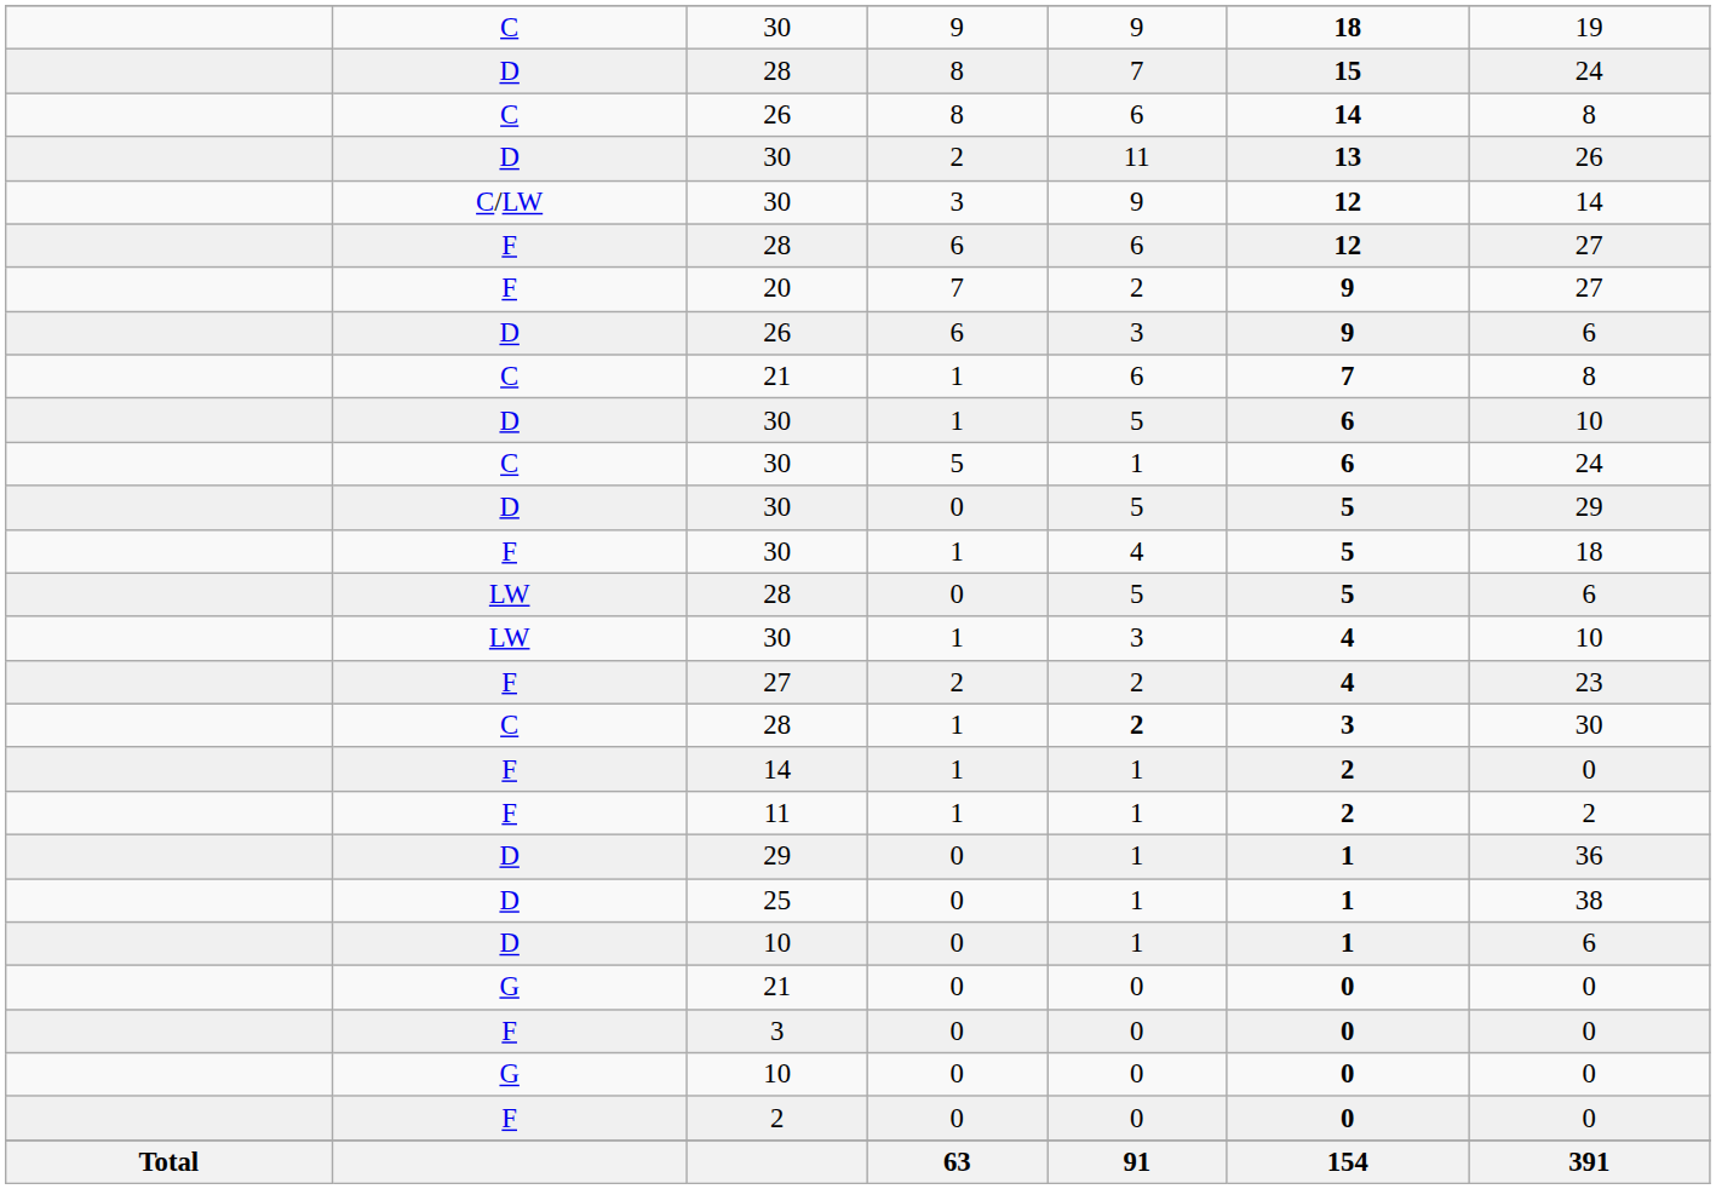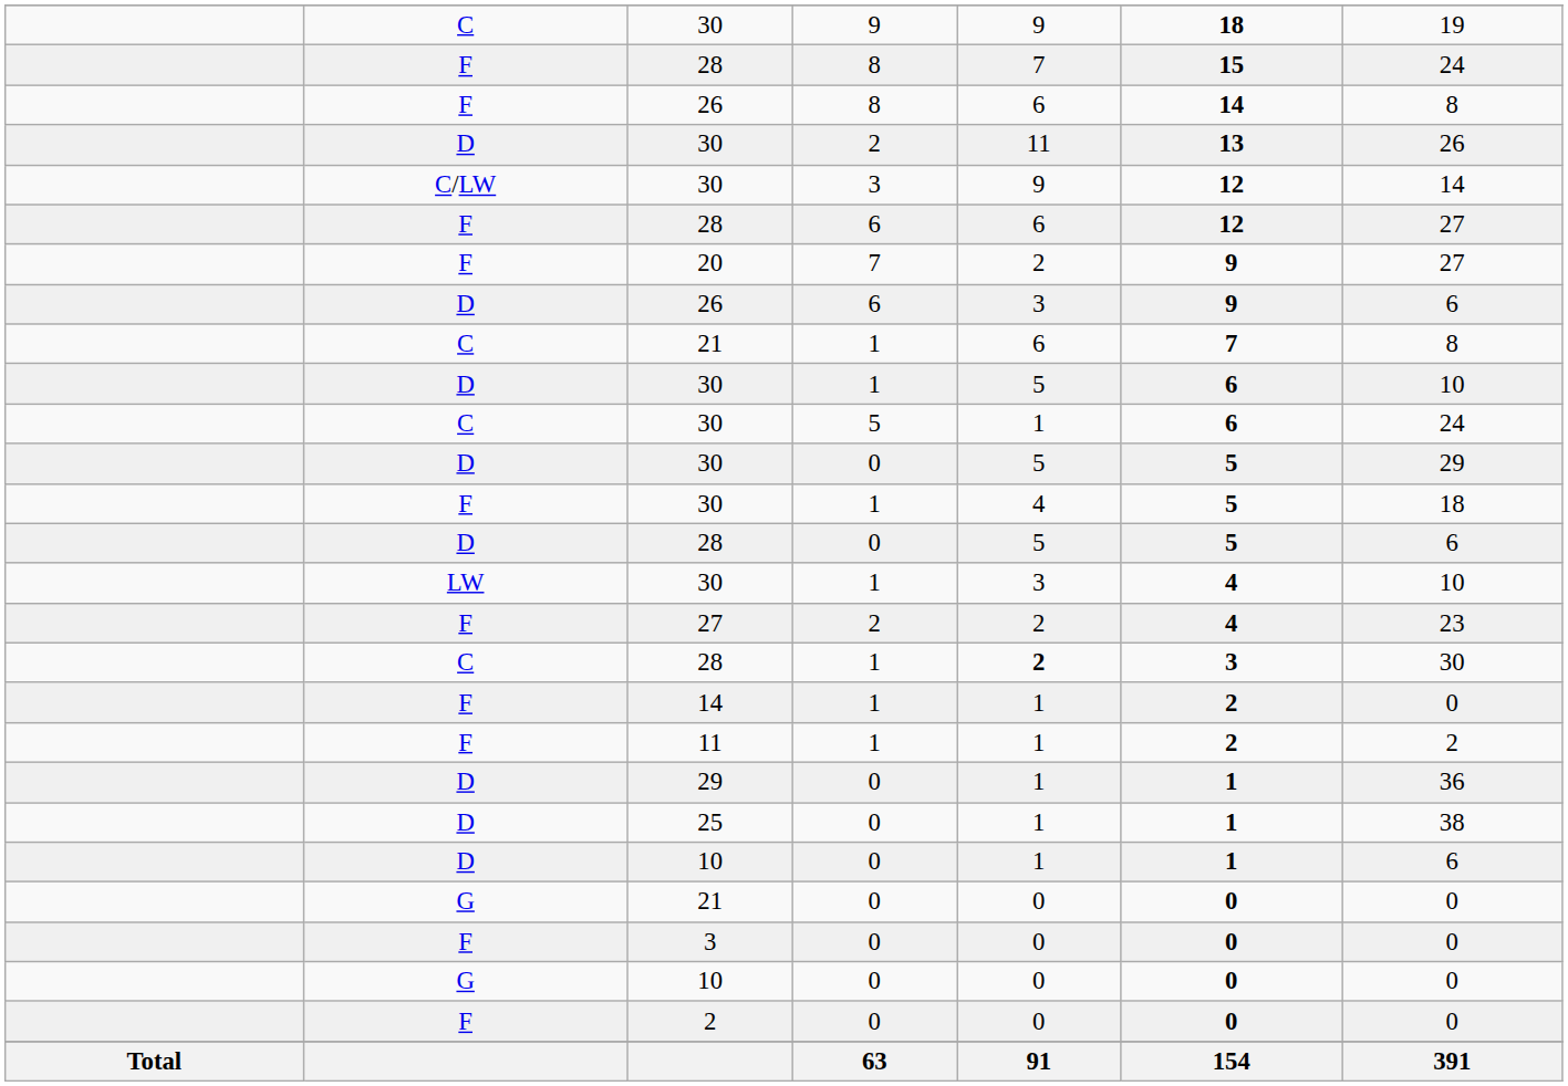 <table class="wikitable sortable" width ="50%">
 <tr align="center">
 </tr>
 <tr align="center" bgcolor="">
 <td></td>
 <td><a href='#'>C</a></td>
 <td>30</td>
 <td>9</td>
 <td>9</td>
 <td><strong>18</strong></td>
 <td>19</td>
 </tr>
 <tr align="center" bgcolor="f0f0f0">
 <td></td>
-<td><a href='#'>D</a></td>
+<td><a href='#'>F</a></td>
 <td>28</td>
 <td>8</td>
 <td>7</td>
 <td><strong>15</strong></td>
 <td>24</td>
 </tr>
 <tr align="center" bgcolor="">
 <td></td>
-<td><a href='#'>C</a></td>
+<td><a href='#'>F</a></td>
 <td>26</td>
 <td>8</td>
 <td>6</td>
 <td><strong>14</strong></td>
 <td>8</td>
 </tr>
 <tr align="center" bgcolor="f0f0f0">
 <td></td>
 <td><a href='#'>D</a></td>
 <td>30</td>
 <td>2</td>
 <td>11</td>
 <td><strong>13</strong></td>
 <td>26</td>
 </tr>
 <tr align="center" bgcolor="">
 <td></td>
 <td><a href='#'>C</a>/<a href='#'>LW</a></td>
 <td>30</td>
 <td>3</td>
 <td>9</td>
 <td><strong>12</strong></td>
 <td>14</td>
 </tr>
 <tr align="center" bgcolor="f0f0f0">
 <td></td>
 <td><a href='#'>F</a></td>
 <td>28</td>
 <td>6</td>
 <td>6</td>
 <td><strong>12</strong></td>
 <td>27</td>
 </tr>
 <tr align="center" bgcolor="">
 <td></td>
 <td><a href='#'>F</a></td>
 <td>20</td>
 <td>7</td>
 <td>2</td>
 <td><strong>9</strong></td>
 <td>27</td>
 </tr>
 <tr align="center" bgcolor="f0f0f0">
 <td></td>
 <td><a href='#'>D</a></td>
 <td>26</td>
 <td>6</td>
 <td>3</td>
 <td><strong>9</strong></td>
 <td>6</td>
 </tr>
 <tr align="center" bgcolor="">
 <td></td>
 <td><a href='#'>C</a></td>
 <td>21</td>
 <td>1</td>
 <td>6</td>
 <td><strong>7</strong></td>
 <td>8</td>
 </tr>
 <tr align="center" bgcolor="f0f0f0">
 <td></td>
 <td><a href='#'>D</a></td>
 <td>30</td>
 <td>1</td>
 <td>5</td>
 <td><strong>6</strong></td>
 <td>10</td>
 </tr>
 <tr align="center" bgcolor="">
 <td></td>
 <td><a href='#'>C</a></td>
 <td>30</td>
 <td>5</td>
 <td>1</td>
 <td><strong>6</strong></td>
 <td>24</td>
 </tr>
 <tr align="center" bgcolor="f0f0f0">
 <td></td>
 <td><a href='#'>D</a></td>
 <td>30</td>
 <td>0</td>
 <td>5</td>
 <td><strong>5</strong></td>
 <td>29</td>
 </tr>
 <tr align="center" bgcolor="">
 <td></td>
 <td><a href='#'>F</a></td>
 <td>30</td>
 <td>1</td>
 <td>4</td>
 <td><strong>5</strong></td>
 <td>18</td>
 </tr>
 <tr align="center" bgcolor="f0f0f0">
 <td></td>
-<td><a href='#'>LW</a></td>
+<td><a href='#'>D</a></td>
 <td>28</td>
 <td>0</td>
 <td>5</td>
 <td><strong>5</strong></td>
 <td>6</td>
 </tr>
 <tr align="center" bgcolor="">
 <td></td>
 <td><a href='#'>LW</a></td>
 <td>30</td>
 <td>1</td>
 <td>3</td>
 <td><strong>4</strong></td>
 <td>10</td>
 </tr>
 <tr align="center" bgcolor="f0f0f0">
 <td></td>
 <td><a href='#'>F</a></td>
 <td>27</td>
 <td>2</td>
 <td>2</td>
 <td><strong>4</strong></td>
 <td>23</td>
 </tr>
 <tr align="center" bgcolor="">
 <td></td>
 <td><a href='#'>C</a></td>
 <td>28</td>
 <td>1</td>
 <td><strong>2</strong></td>
 <td><strong>3</strong></td>
 <td>30</td>
 </tr>
 <tr align="center" bgcolor="f0f0f0">
 <td></td>
 <td><a href='#'>F</a></td>
 <td>14</td>
 <td>1</td>
 <td>1</td>
 <td><strong>2</strong></td>
 <td>0</td>
 </tr>
 <tr align="center" bgcolor="">
 <td></td>
 <td><a href='#'>F</a></td>
 <td>11</td>
 <td>1</td>
 <td>1</td>
 <td><strong>2</strong></td>
 <td>2</td>
 </tr>
 <tr align="center" bgcolor="f0f0f0">
 <td></td>
 <td><a href='#'>D</a></td>
 <td>29</td>
 <td>0</td>
 <td>1</td>
 <td><strong>1</strong></td>
 <td>36</td>
 </tr>
 <tr align="center" bgcolor="">
 <td></td>
 <td><a href='#'>D</a></td>
 <td>25</td>
 <td>0</td>
 <td>1</td>
 <td><strong>1</strong></td>
 <td>38</td>
 </tr>
 <tr align="center" bgcolor="f0f0f0">
 <td></td>
 <td><a href='#'>D</a></td>
 <td>10</td>
 <td>0</td>
 <td>1</td>
 <td><strong>1</strong></td>
 <td>6</td>
 </tr>
 <tr align="center" bgcolor="">
 <td></td>
 <td><a href='#'>G</a></td>
 <td>21</td>
 <td>0</td>
 <td>0</td>
 <td><strong>0</strong></td>
 <td>0</td>
 </tr>
 <tr align="center" bgcolor="f0f0f0">
 <td></td>
 <td><a href='#'>F</a></td>
 <td>3</td>
 <td>0</td>
 <td>0</td>
 <td><strong>0</strong></td>
 <td>0</td>
 </tr>
 <tr align="center" bgcolor="">
 <td></td>
 <td><a href='#'>G</a></td>
 <td>10</td>
 <td>0</td>
 <td>0</td>
 <td><strong>0</strong></td>
 <td>0</td>
 </tr>
 <tr align="center" bgcolor="f0f0f0">
 <td></td>
 <td><a href='#'>F</a></td>
 <td>2</td>
 <td>0</td>
 <td>0</td>
 <td><strong>0</strong></td>
 <td>0</td>
 </tr>
 <tr align="center" bgcolor="">
 </tr>
 <tr>
 <th>Total</th>
 <th></th>
 <th></th>
 <th>63</th>
 <th>91</th>
 <th>154</th>
 <th>391</th>
 </tr>
 </table>
